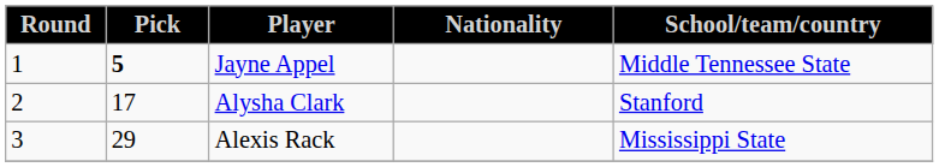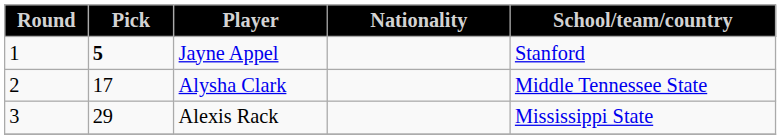 <table class="wikitable">
 <tr>
 <th style="background:#000000; color:#D3D3D3;" width="2%">Round</th>
 <th style="background:#000000; color:#D3D3D3;" width="5%">Pick</th>
 <th style="background:#000000; color:#D3D3D3;" width="10%">Player</th>
 <th style="background:#000000; color:#D3D3D3;" width="10%">Nationality</th>
 <th style="background:#000000; color:#D3D3D3;" width="10%">School/team/country</th>
 </tr>
 <tr>
 <td>1</td>
 <td><strong>5</strong></td>
 <td><a href='#'>Jayne Appel</a></td>
 <td></td>
-<td><a href='#'>Middle Tennessee State</a></td>
+<td><a href='#'>Stanford</a></td>
 </tr>
 <tr>
 <td>2</td>
 <td>17</td>
 <td><a href='#'>Alysha Clark</a></td>
 <td></td>
-<td><a href='#'>Stanford</a></td>
+<td><a href='#'>Middle Tennessee State</a></td>
 </tr>
 <tr>
 <td>3</td>
 <td>29</td>
 <td>Alexis Rack</td>
 <td></td>
 <td><a href='#'>Mississippi State</a></td>
 </tr>
 <tr>
 </tr>
 </table>
